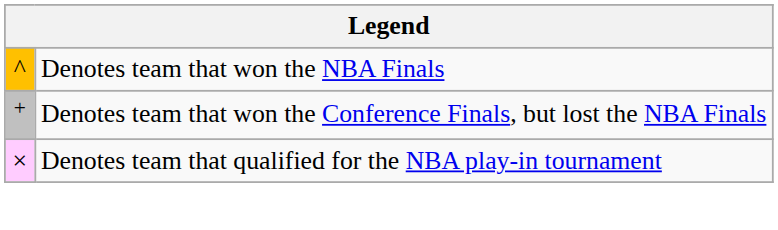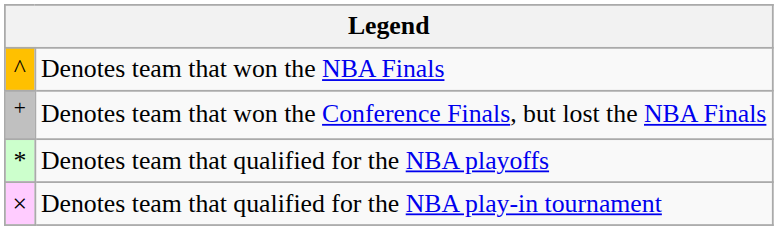 <table class="wikitable" style="font-size:90%;">
 <tr>
 <th colspan="2">Legend</th>
 </tr>
 <tr>
 <td bgcolor=#FFCC00; align=center width=10px>^</td>
 <td>Denotes team that won the <a href='#'>NBA Finals</a></td>
 </tr>
 <tr>
 <td bgcolor=#C0C0C0 align=center width=10px><sup>+</sup></td>
 <td>Denotes team that won the <a href='#'>Conference Finals</a>, but lost the <a href='#'>NBA Finals</a></td>
 </tr>
 <tr>
+<td bgcolor=#CCFFCC align=center width=10px>*</td>
+<td>Denotes team that qualified for the <a href='#'>NBA playoffs</a></td>
+</tr>
+<tr>
 <td bgcolor=#FFCCFF align=center width=10px>×</td>
 <td>Denotes team that qualified for the <a href='#'>NBA play-in tournament</a></td>
 </tr>
 </table>
